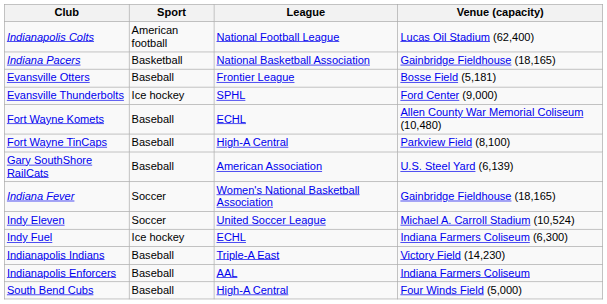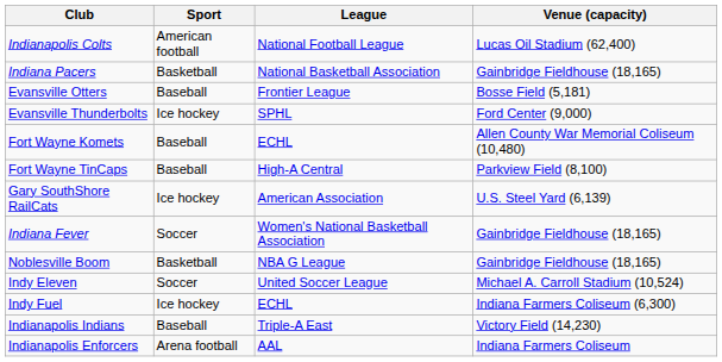 <table class="wikitable sortable">
 <tr>
 <th>Club</th>
 <th>Sport</th>
 <th>League</th>
 <th>Venue (capacity)</th>
 </tr>
 <tr>
 <td><em><a href='#'>Indianapolis Colts</a></em></td>
 <td>American football</td>
 <td><a href='#'>National Football League</a></td>
 <td><a href='#'>Lucas Oil Stadium</a> (62,400)</td>
 </tr>
 <tr>
 <td><em><a href='#'>Indiana Pacers</a></em></td>
 <td>Basketball</td>
 <td><a href='#'>National Basketball Association</a></td>
 <td><a href='#'>Gainbridge Fieldhouse</a> (18,165)</td>
 </tr>
 <tr>
 <td><a href='#'>Evansville Otters</a></td>
 <td>Baseball</td>
 <td><a href='#'>Frontier League</a></td>
 <td><a href='#'>Bosse Field</a> (5,181)</td>
 </tr>
 <tr>
 <td><a href='#'>Evansville Thunderbolts</a></td>
 <td>Ice hockey</td>
 <td><a href='#'>SPHL</a></td>
 <td><a href='#'>Ford Center</a> (9,000)</td>
 </tr>
 <tr>
 <td><a href='#'>Fort Wayne Komets</a></td>
 <td>Baseball</td>
 <td><a href='#'>ECHL</a></td>
 <td><a href='#'>Allen County War Memorial Coliseum</a> (10,480)</td>
 </tr>
 <tr>
 <td><a href='#'>Fort Wayne TinCaps</a></td>
 <td>Baseball</td>
 <td><a href='#'>High-A Central</a></td>
 <td><a href='#'>Parkview Field</a> (8,100)</td>
 </tr>
 <tr>
 <td><a href='#'>Gary SouthShore RailCats</a></td>
-<td>Baseball</td>
+<td>Ice hockey</td>
 <td><a href='#'>American Association</a></td>
 <td><a href='#'>U.S. Steel Yard</a> (6,139)</td>
 </tr>
 <tr>
 <td><em><a href='#'>Indiana Fever</a></em></td>
 <td>Soccer</td>
 <td><a href='#'>Women's National Basketball Association</a></td>
 <td><a href='#'>Gainbridge Fieldhouse</a> (18,165)</td>
+</tr>
+<tr>
+<td><a href='#'>Noblesville Boom</a></td>
+<td>Basketball</td>
+<td><a href='#'>NBA G League</a></td>
+<td><a href='#'>Gainbridge Fieldhouse</a> (18,165)<br></td>
 </tr>
 <tr>
 <td><a href='#'>Indy Eleven</a></td>
 <td>Soccer</td>
 <td><a href='#'>United Soccer League</a></td>
 <td><a href='#'>Michael A. Carroll Stadium</a> (10,524)</td>
 </tr>
 <tr>
 <td><a href='#'>Indy Fuel</a></td>
 <td>Ice hockey</td>
 <td><a href='#'>ECHL</a></td>
 <td><a href='#'>Indiana Farmers Coliseum</a> (6,300)</td>
 </tr>
 <tr>
 <td><a href='#'>Indianapolis Indians</a></td>
 <td>Baseball</td>
 <td><a href='#'>Triple-A East</a></td>
 <td><a href='#'>Victory Field</a> (14,230)</td>
 </tr>
 <tr>
 <td><a href='#'>Indianapolis Enforcers</a></td>
-<td>Baseball</td>
+<td>Arena football</td>
 <td><a href='#'>AAL</a></td>
 <td><a href='#'>Indiana Farmers Coliseum</a></td>
 </tr>
-<tr>
-<td><a href='#'>South Bend Cubs</a></td>
-<td>Baseball</td>
-<td><a href='#'>High-A Central</a></td>
-<td><a href='#'>Four Winds Field</a> (5,000)</td>
-</tr>
 </table>
